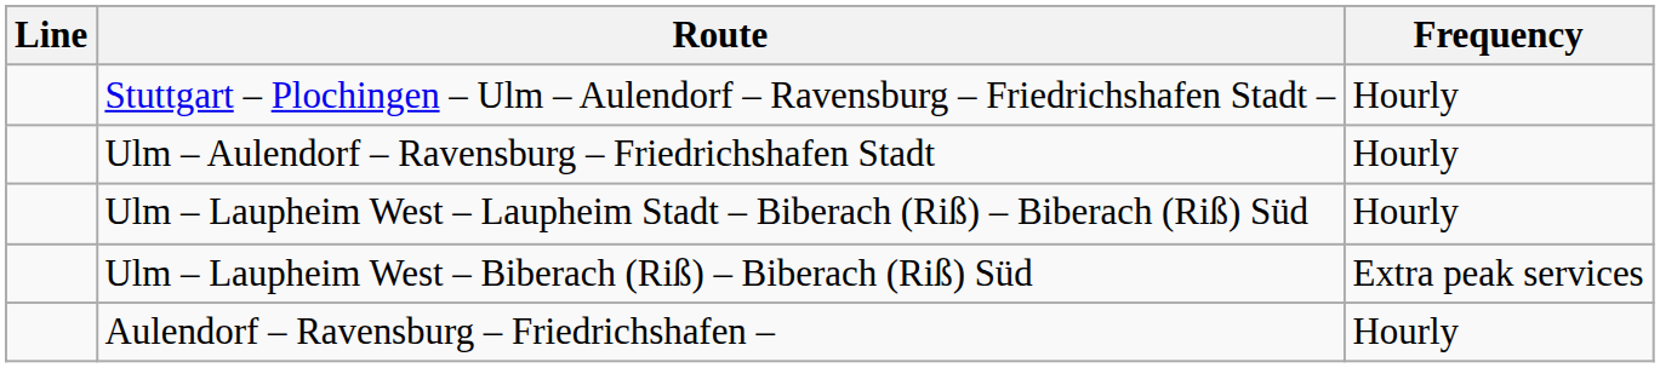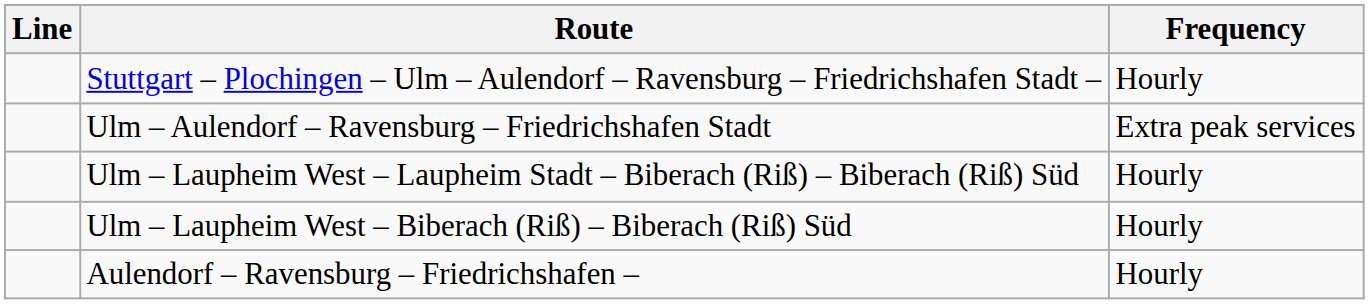 <table class="wikitable">
 <tr>
 <th>Line</th>
 <th>Route</th>
 <th>Frequency</th>
 </tr>
 <tr>
 <td></td>
 <td><a href='#'>Stuttgart</a> – <a href='#'>Plochingen</a> – Ulm – Aulendorf – Ravensburg – Friedrichshafen Stadt – </td>
 <td>Hourly</td>
 </tr>
 <tr>
 <td></td>
 <td>Ulm – Aulendorf – Ravensburg – Friedrichshafen Stadt</td>
-<td>Hourly</td>
+<td>Extra peak services</td>
 </tr>
 <tr>
 <td></td>
 <td>Ulm – Laupheim West – Laupheim Stadt – Biberach (Riß) – Biberach (Riß) Süd</td>
 <td>Hourly</td>
 </tr>
 <tr>
 <td></td>
 <td>Ulm – Laupheim West – Biberach (Riß) – Biberach (Riß) Süd</td>
-<td>Extra peak services</td>
+<td>Hourly</td>
 </tr>
 <tr>
 <td></td>
 <td>Aulendorf – Ravensburg – Friedrichshafen – </td>
 <td>Hourly</td>
 </tr>
 </table>
